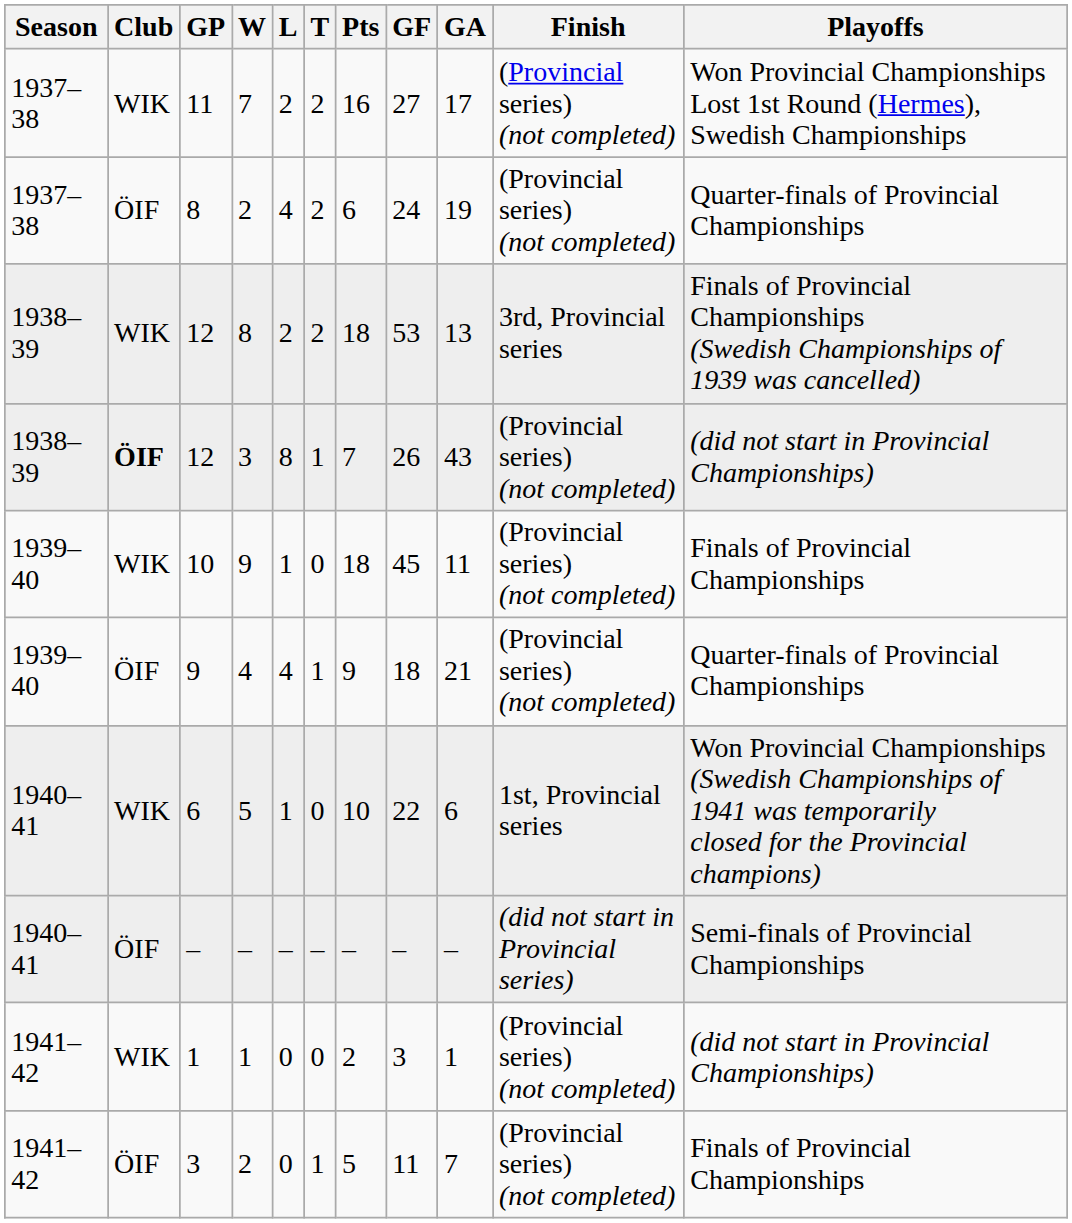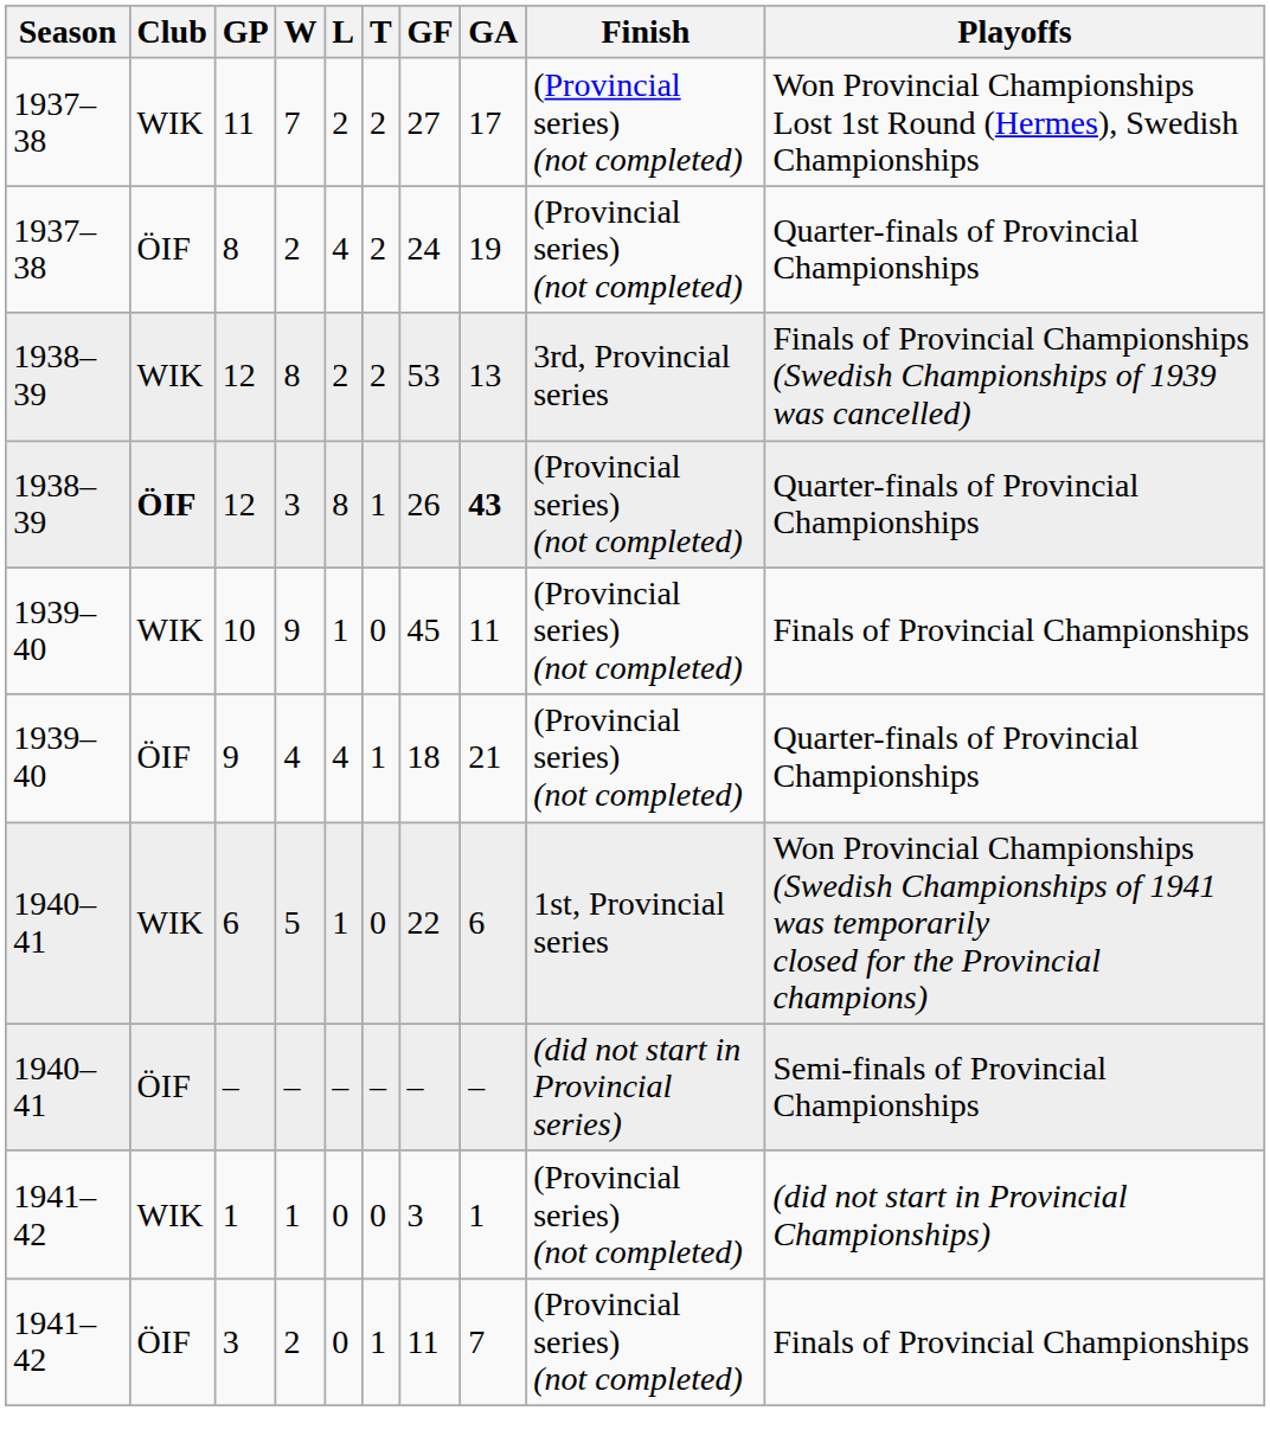 <table class="wikitable">
 <tr>
 <th>Season</th>
 <th>Club</th>
 <th>GP</th>
 <th>W</th>
 <th>L</th>
 <th>T</th>
-<th>Pts</th>
 <th>GF</th>
 <th>GA</th>
 <th>Finish</th>
 <th>Playoffs</th>
 </tr>
 <tr>
 <td>1937–38</td>
 <td>WIK</td>
 <td>11</td>
 <td>7</td>
 <td>2</td>
 <td>2</td>
-<td>16</td>
 <td>27</td>
 <td>17</td>
 <td>(<a href='#'>Provincial</a> series) <br> <em>(not completed)</em></td>
 <td>Won Provincial Championships <br> Lost 1st Round (<a href='#'>Hermes</a>), Swedish Championships</td>
 </tr>
 <tr>
 <td>1937–38</td>
 <td>ÖIF</td>
 <td>8</td>
 <td>2</td>
 <td>4</td>
 <td>2</td>
-<td>6</td>
 <td>24</td>
 <td>19</td>
 <td>(Provincial series) <br> <em>(not completed)</em></td>
 <td>Quarter-finals of Provincial Championships</td>
 </tr>
 <tr bgcolor="#eeeeee">
 <td>1938–39</td>
 <td>WIK</td>
 <td>12</td>
 <td>8</td>
 <td>2</td>
 <td>2</td>
-<td>18</td>
 <td>53</td>
 <td>13</td>
 <td>3rd, Provincial series</td>
 <td>Finals of Provincial Championships <br> <em>(Swedish Championships of 1939 was cancelled)</em></td>
 </tr>
 <tr bgcolor="#eeeeee">
 <td>1938–39</td>
 <td><strong>ÖIF</strong></td>
 <td>12</td>
 <td>3</td>
 <td>8</td>
 <td>1</td>
-<td>7</td>
 <td>26</td>
-<td>43</td>
+<td><strong>43</strong></td>
 <td>(Provincial series) <br> <em>(not completed)</em></td>
-<td><em>(did not start in Provincial Championships)</em></td>
+<td>Quarter-finals of Provincial Championships</td>
 </tr>
 <tr>
 <td>1939–40</td>
 <td>WIK</td>
 <td>10</td>
 <td>9</td>
 <td>1</td>
 <td>0</td>
-<td>18</td>
 <td>45</td>
 <td>11</td>
 <td>(Provincial series) <br> <em>(not completed)</em></td>
 <td>Finals of Provincial Championships</td>
 </tr>
 <tr>
 <td>1939–40</td>
 <td>ÖIF</td>
 <td>9</td>
 <td>4</td>
 <td>4</td>
 <td>1</td>
-<td>9</td>
 <td>18</td>
 <td>21</td>
 <td>(Provincial series) <br> <em>(not completed)</em></td>
 <td>Quarter-finals of Provincial Championships</td>
 </tr>
 <tr bgcolor="#eeeeee">
 <td>1940–41</td>
 <td>WIK</td>
 <td>6</td>
 <td>5</td>
 <td>1</td>
 <td>0</td>
-<td>10</td>
 <td>22</td>
 <td>6</td>
 <td>1st, Provincial series</td>
 <td>Won Provincial Championships <br> <em>(Swedish Championships of 1941 was temporarily <br> closed for the Provincial champions)</em></td>
 </tr>
 <tr bgcolor="#eeeeee">
 <td>1940–41</td>
 <td>ÖIF</td>
-<td>–</td>
 <td>–</td>
 <td>–</td>
 <td>–</td>
 <td>–</td>
 <td>–</td>
 <td>–</td>
 <td><em>(did not start in <br> Provincial series)</em></td>
 <td>Semi-finals of Provincial Championships</td>
 </tr>
 <tr>
 <td>1941–42</td>
 <td>WIK</td>
 <td>1</td>
 <td>1</td>
 <td>0</td>
 <td>0</td>
-<td>2</td>
 <td>3</td>
 <td>1</td>
 <td>(Provincial series) <br> <em>(not completed)</em></td>
 <td><em>(did not start in Provincial Championships)</em></td>
 </tr>
 <tr>
 <td>1941–42</td>
 <td>ÖIF</td>
 <td>3</td>
 <td>2</td>
 <td>0</td>
 <td>1</td>
-<td>5</td>
 <td>11</td>
 <td>7</td>
 <td>(Provincial series) <br> <em>(not completed)</em></td>
 <td>Finals of Provincial Championships</td>
 </tr>
 </table>
